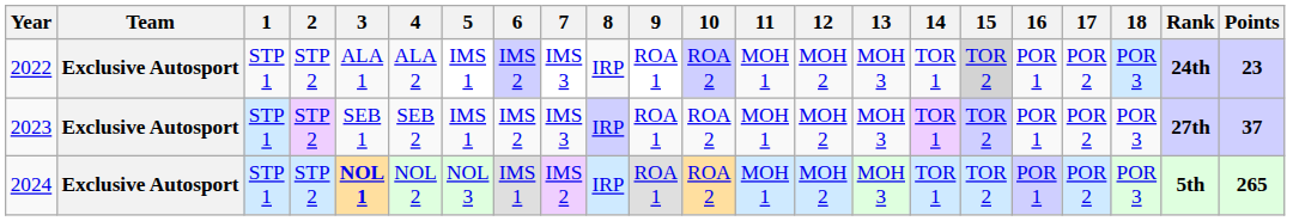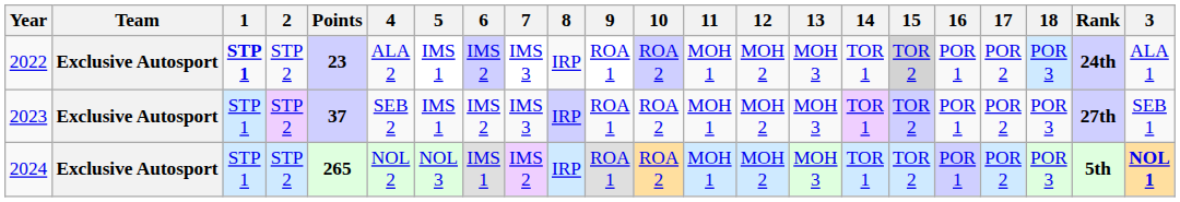 <table class="wikitable" style="text-align:center; font-size:85%">
 <tr>
 <th>Year</th>
 <th>Team</th>
 <th>1</th>
 <th>2</th>
-<th>3</th>
+<th>Points</th>
 <th>4</th>
 <th>5</th>
 <th>6</th>
 <th>7</th>
 <th>8</th>
 <th>9</th>
 <th>10</th>
 <th>11</th>
 <th>12</th>
 <th>13</th>
 <th>14</th>
 <th>15</th>
 <th>16</th>
 <th>17</th>
 <th>18</th>
 <th>Rank</th>
-<th>Points</th>
+<th>3</th>
 </tr>
 <tr>
 <td><a href='#'>2022</a></td>
 <th nowrap>Exclusive Autosport</th>
-<td><a href='#'>STP<br>1</a></td>
+<td><strong><a href='#'>STP<br>1</a></strong></td>
 <td><a href='#'>STP<br>2</a></td>
-<td><a href='#'>ALA<br>1</a></td>
+<th style="background:#CFCFFF;">23</th>
 <td><a href='#'>ALA<br>2</a></td>
 <td style="background:#FFFFFF;"><a href='#'>IMS<br>1</a><br></td>
 <td style="background:#CFCFFF;"><a href='#'>IMS<br>2</a><br></td>
 <td style="background:#FFFFFF;"><a href='#'>IMS<br>3</a><br></td>
 <td><a href='#'>IRP</a></td>
 <td style="background:#FFFFFF;"><a href='#'>ROA<br>1</a><br></td>
 <td style="background:#CFCFFF;"><a href='#'>ROA<br>2</a><br></td>
 <td><a href='#'>MOH<br>1</a></td>
 <td><a href='#'>MOH<br>2</a></td>
 <td><a href='#'>MOH<br>3</a></td>
 <td><a href='#'>TOR<br>1</a></td>
 <td style="background: lightgrey;"><a href='#'>TOR<br>2</a></td>
 <td><a href='#'>POR<br>1</a><br></td>
 <td><a href='#'>POR<br>2</a><br></td>
 <td style="background:#CFEAFF;"><a href='#'>POR<br>3</a><br></td>
 <th style="background:#CFCFFF;">24th</th>
-<th style="background:#CFCFFF;">23</th>
+<td><a href='#'>ALA<br>1</a></td>
 </tr>
 <tr>
 <td><a href='#'>2023</a></td>
 <th>Exclusive Autosport</th>
 <td style="background:#CFEAFF;"><a href='#'>STP<br>1</a><br></td>
 <td style="background:#EFCFFF;"><a href='#'>STP<br>2</a><br></td>
-<td><a href='#'>SEB<br>1</a></td>
+<th style="background:#CFCFFF;">37</th>
 <td><a href='#'>SEB<br>2</a></td>
 <td><a href='#'>IMS<br>1</a></td>
 <td><a href='#'>IMS<br>2</a></td>
 <td><a href='#'>IMS<br>3</a></td>
 <td style="background:#CFCFFF;"><a href='#'>IRP</a><br></td>
 <td><a href='#'>ROA<br>1</a></td>
 <td><a href='#'>ROA<br>2</a></td>
 <td><a href='#'>MOH<br>1</a></td>
 <td><a href='#'>MOH<br>2</a></td>
 <td><a href='#'>MOH<br>3</a></td>
 <td style="background:#EFCFFF;"><a href='#'>TOR<br>1</a><br></td>
 <td style="background:#CFCFFF;"><a href='#'>TOR<br>2</a><br></td>
 <td><a href='#'>POR<br>1</a></td>
 <td><a href='#'>POR<br>2</a></td>
 <td><a href='#'>POR<br>3</a></td>
 <th style="background:#CFCFFF;">27th</th>
-<th style="background:#CFCFFF;">37</th>
+<td><a href='#'>SEB<br>1</a></td>
 </tr>
 <tr>
 <td><a href='#'>2024</a></td>
 <th>Exclusive Autosport</th>
 <td style="background:#CFEAFF;"><a href='#'>STP<br>1</a><br></td>
 <td style="background:#CFEAFF;"><a href='#'>STP<br>2</a><br></td>
-<td style="background:#FFDF9F;"><strong><a href='#'>NOL<br>1</a></strong><br></td>
+<th style="background:#DFFFDF;">265</th>
 <td style="background:#DFFFDF;"><a href='#'>NOL<br>2</a><br></td>
 <td style="background:#DFFFDF;"><a href='#'>NOL<br>3</a><br></td>
 <td style="background:#DFDFDF;"><a href='#'>IMS<br>1</a><br></td>
 <td style="background:#EFCFFF;"><a href='#'>IMS<br>2</a><br></td>
 <td style="background:#CFEAFF;"><a href='#'>IRP</a><br></td>
 <td style="background:#DFDFDF;"><a href='#'>ROA<br>1</a><br></td>
 <td style="background:#FFDF9F;"><a href='#'>ROA<br>2</a><br></td>
 <td style="background:#CFEAFF;"><a href='#'>MOH<br>1</a><br></td>
 <td style="background:#CFEAFF;"><a href='#'>MOH<br>2</a><br></td>
 <td style="background:#DFFFDF;"><a href='#'>MOH<br>3</a><br></td>
 <td style="background:#CFEAFF;"><a href='#'>TOR<br>1</a><br></td>
 <td style="background:#CFEAFF;"><a href='#'>TOR<br>2</a><br></td>
 <td style="background:#CFCFFF;"><a href='#'>POR<br>1</a><br></td>
 <td style="background:#CFEAFF;"><a href='#'>POR<br>2</a><br></td>
 <td style="background:#DFFFDF;"><a href='#'>POR<br>3</a><br></td>
 <th style="background:#DFFFDF;">5th</th>
-<th style="background:#DFFFDF;">265</th>
+<td style="background:#FFDF9F;"><strong><a href='#'>NOL<br>1</a></strong><br></td>
 </tr>
 </table>
